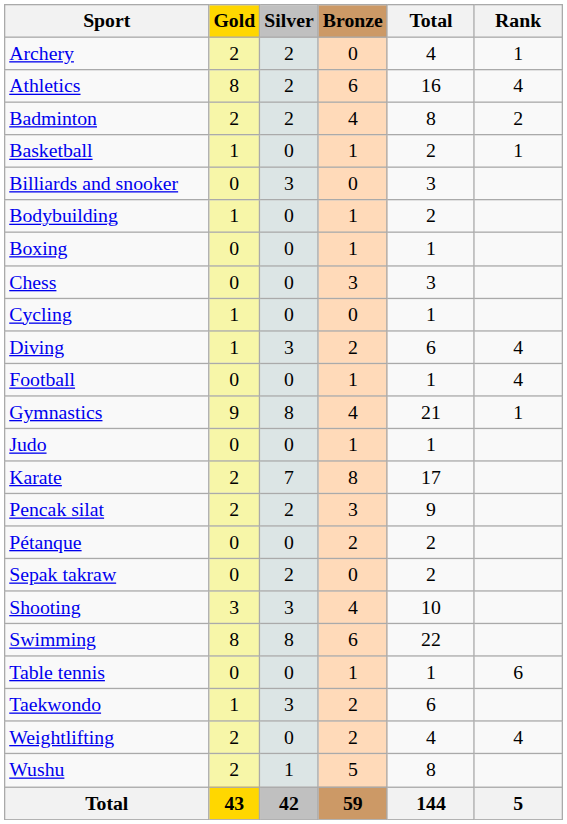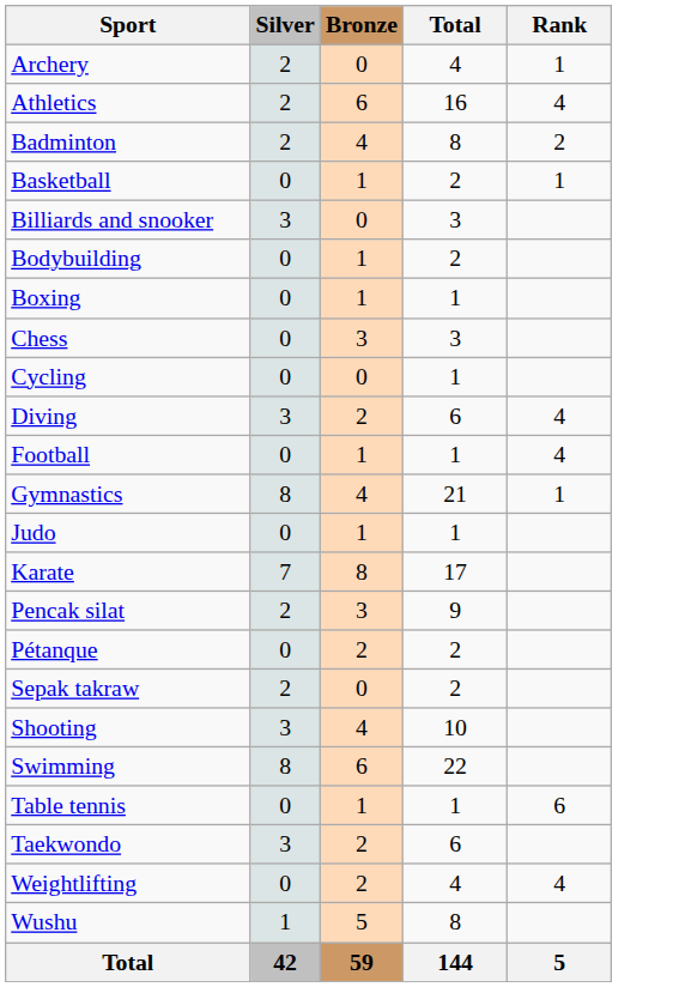 <table class="wikitable sortable" style="text-align:center; font-size:95%">
 <tr>
 <th width=150>Sport</th>
-<th style="background-color:gold; width=60;">Gold</th>
 <th style="background-color:silver; width=60;">Silver</th>
 <th style="background-color:#cc9966; width=60;">Bronze</th>
 <th width=60>Total</th>
 <th width=60>Rank</th>
 </tr>
 <tr>
 <td align=left> <a href='#'>Archery</a></td>
-<td bgcolor=#f7f6a8>2</td>
 <td bgcolor=#dce5e5>2</td>
 <td bgcolor=#ffdab9>0</td>
 <td>4</td>
 <td>1</td>
 </tr>
 <tr>
 <td align=left> <a href='#'>Athletics</a></td>
-<td bgcolor=#f7f6a8>8</td>
 <td bgcolor=#dce5e5>2</td>
 <td bgcolor=#ffdab9>6</td>
 <td>16</td>
 <td>4</td>
 </tr>
 <tr>
 <td align=left> <a href='#'>Badminton</a></td>
-<td bgcolor=#f7f6a8>2</td>
 <td bgcolor=#dce5e5>2</td>
 <td bgcolor=#ffdab9>4</td>
 <td>8</td>
 <td>2</td>
 </tr>
 <tr>
 <td align=left> <a href='#'>Basketball</a></td>
-<td bgcolor=#f7f6a8>1</td>
 <td bgcolor=#dce5e5>0</td>
 <td bgcolor=#ffdab9>1</td>
 <td>2</td>
 <td>1</td>
 </tr>
 <tr>
 <td align=left> <a href='#'>Billiards and snooker</a></td>
-<td bgcolor=#f7f6a8>0</td>
 <td bgcolor=#dce5e5>3</td>
 <td bgcolor=#ffdab9>0</td>
 <td>3</td>
 <td></td>
 </tr>
 <tr>
 <td align=left> <a href='#'>Bodybuilding</a></td>
-<td bgcolor=#f7f6a8>1</td>
 <td bgcolor=#dce5e5>0</td>
 <td bgcolor=#ffdab9>1</td>
 <td>2</td>
 <td></td>
 </tr>
 <tr>
 <td align=left> <a href='#'>Boxing</a></td>
-<td bgcolor=#f7f6a8>0</td>
 <td bgcolor=#dce5e5>0</td>
 <td bgcolor=#ffdab9>1</td>
 <td>1</td>
 <td></td>
 </tr>
 <tr>
 <td align=left> <a href='#'>Chess</a></td>
-<td bgcolor=#f7f6a8>0</td>
 <td bgcolor=#dce5e5>0</td>
 <td bgcolor=#ffdab9>3</td>
 <td>3</td>
 <td></td>
 </tr>
 <tr>
 <td align=left> <a href='#'>Cycling</a></td>
-<td bgcolor=#f7f6a8>1</td>
 <td bgcolor=#dce5e5>0</td>
 <td bgcolor=#ffdab9>0</td>
 <td>1</td>
 <td></td>
 </tr>
 <tr>
 <td align=left> <a href='#'>Diving</a></td>
-<td bgcolor=#f7f6a8>1</td>
 <td bgcolor=#dce5e5>3</td>
 <td bgcolor=#ffdab9>2</td>
 <td>6</td>
 <td>4</td>
 </tr>
 <tr>
 <td align=left> <a href='#'>Football</a></td>
-<td bgcolor=#f7f6a8>0</td>
 <td bgcolor=#dce5e5>0</td>
 <td bgcolor=#ffdab9>1</td>
 <td>1</td>
 <td>4</td>
 </tr>
 <tr>
 <td align=left> <a href='#'>Gymnastics</a></td>
-<td bgcolor=#f7f6a8>9</td>
 <td bgcolor=#dce5e5>8</td>
 <td bgcolor=#ffdab9>4</td>
 <td>21</td>
 <td>1</td>
 </tr>
 <tr>
 <td align=left> <a href='#'>Judo</a></td>
-<td bgcolor=#f7f6a8>0</td>
 <td bgcolor=#dce5e5>0</td>
 <td bgcolor=#ffdab9>1</td>
 <td>1</td>
 <td></td>
 </tr>
 <tr>
 <td align=left> <a href='#'>Karate</a></td>
-<td bgcolor=#f7f6a8>2</td>
 <td bgcolor=#dce5e5>7</td>
 <td bgcolor=#ffdab9>8</td>
 <td>17</td>
 <td></td>
 </tr>
 <tr>
 <td align=left><a href='#'>Pencak silat</a></td>
-<td bgcolor=#f7f6a8>2</td>
 <td bgcolor=#dce5e5>2</td>
 <td bgcolor=#ffdab9>3</td>
 <td>9</td>
 <td></td>
 </tr>
 <tr>
 <td align=left> <a href='#'>Pétanque</a></td>
-<td bgcolor=#f7f6a8>0</td>
 <td bgcolor=#dce5e5>0</td>
 <td bgcolor=#ffdab9>2</td>
 <td>2</td>
 <td></td>
 </tr>
 <tr>
 <td align=left> <a href='#'>Sepak takraw</a></td>
-<td bgcolor=#f7f6a8>0</td>
 <td bgcolor=#dce5e5>2</td>
 <td bgcolor=#ffdab9>0</td>
 <td>2</td>
 <td></td>
 </tr>
 <tr>
 <td align=left> <a href='#'>Shooting</a></td>
-<td bgcolor=#f7f6a8>3</td>
 <td bgcolor=#dce5e5>3</td>
 <td bgcolor=#ffdab9>4</td>
 <td>10</td>
 <td></td>
 </tr>
 <tr>
 <td align=left> <a href='#'>Swimming</a></td>
-<td bgcolor=#f7f6a8>8</td>
 <td bgcolor=#dce5e5>8</td>
 <td bgcolor=#ffdab9>6</td>
 <td>22</td>
 <td></td>
 </tr>
 <tr>
 <td align=left> <a href='#'>Table tennis</a></td>
-<td bgcolor=#f7f6a8>0</td>
 <td bgcolor=#dce5e5>0</td>
 <td bgcolor=#ffdab9>1</td>
 <td>1</td>
 <td>6</td>
 </tr>
 <tr>
 <td align=left> <a href='#'>Taekwondo</a></td>
-<td bgcolor=#f7f6a8>1</td>
 <td bgcolor=#dce5e5>3</td>
 <td bgcolor=#ffdab9>2</td>
 <td>6</td>
 <td></td>
 </tr>
 <tr>
 <td align=left> <a href='#'>Weightlifting</a></td>
-<td bgcolor=#f7f6a8>2</td>
 <td bgcolor=#dce5e5>0</td>
 <td bgcolor=#ffdab9>2</td>
 <td>4</td>
 <td>4</td>
 </tr>
 <tr>
 <td align=left> <a href='#'>Wushu</a></td>
-<td bgcolor=#f7f6a8>2</td>
 <td bgcolor=#dce5e5>1</td>
 <td bgcolor=#ffdab9>5</td>
 <td>8</td>
 <td></td>
 </tr>
 <tr>
 <th>Total</th>
-<th style="background-color:gold; width=60;">43</th>
 <th style="background-color:silver; width=60;">42</th>
 <th style="background-color:#cc9966; width=60;">59</th>
 <th>144</th>
 <th>5</th>
 </tr>
 </table>
